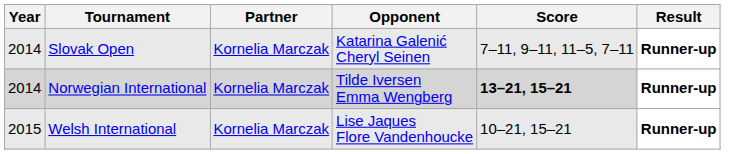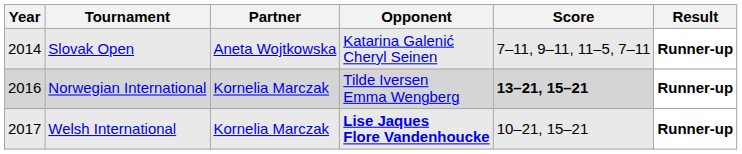 <table class="sortable wikitable" style="font-size: 90%;">
 <tr>
 <th>Year</th>
 <th>Tournament</th>
 <th>Partner</th>
 <th>Opponent</th>
 <th>Score</th>
 <th>Result</th>
 </tr>
 <tr style="background:#E9E9E9">
 <td align="center">2014</td>
 <td align="left"><a href='#'>Slovak Open</a></td>
-<td align="left"> <a href='#'>Kornelia Marczak</a></td>
+<td align="left"> <a href='#'>Aneta Wojtkowska</a></td>
 <td align="left"> <a href='#'>Katarina Galenić</a><br> <a href='#'>Cheryl Seinen</a></td>
 <td align="left">7–11, 9–11, 11–5, 7–11</td>
 <td style="text-align:left; background:white"> <strong>Runner-up</strong></td>
 </tr>
 <tr style="background:#D5D5D5">
-<td align="center">2014</td>
+<td align="center">2016</td>
 <td align="left"><a href='#'>Norwegian International</a></td>
 <td align="left"> <a href='#'>Kornelia Marczak</a></td>
 <td align="left"> <a href='#'>Tilde Iversen</a><br> <a href='#'>Emma Wengberg</a></td>
 <td align="left"><strong>13–21, 15–21</strong></td>
 <td style="text-align:left; background:white"> <strong>Runner-up</strong></td>
 </tr>
 <tr style="background:#E9E9E9">
-<td align="center">2015</td>
+<td align="center">2017</td>
 <td align="left"><a href='#'>Welsh International</a></td>
 <td align="left"> <a href='#'>Kornelia Marczak</a></td>
-<td align="left"> <a href='#'>Lise Jaques</a><br> <a href='#'>Flore Vandenhoucke</a></td>
+<td align="left"><strong> <a href='#'>Lise Jaques</a><br> <a href='#'>Flore Vandenhoucke</a></strong></td>
 <td align="left">10–21, 15–21</td>
 <td style="text-align:left; background:white"> <strong>Runner-up</strong></td>
 </tr>
 </table>
